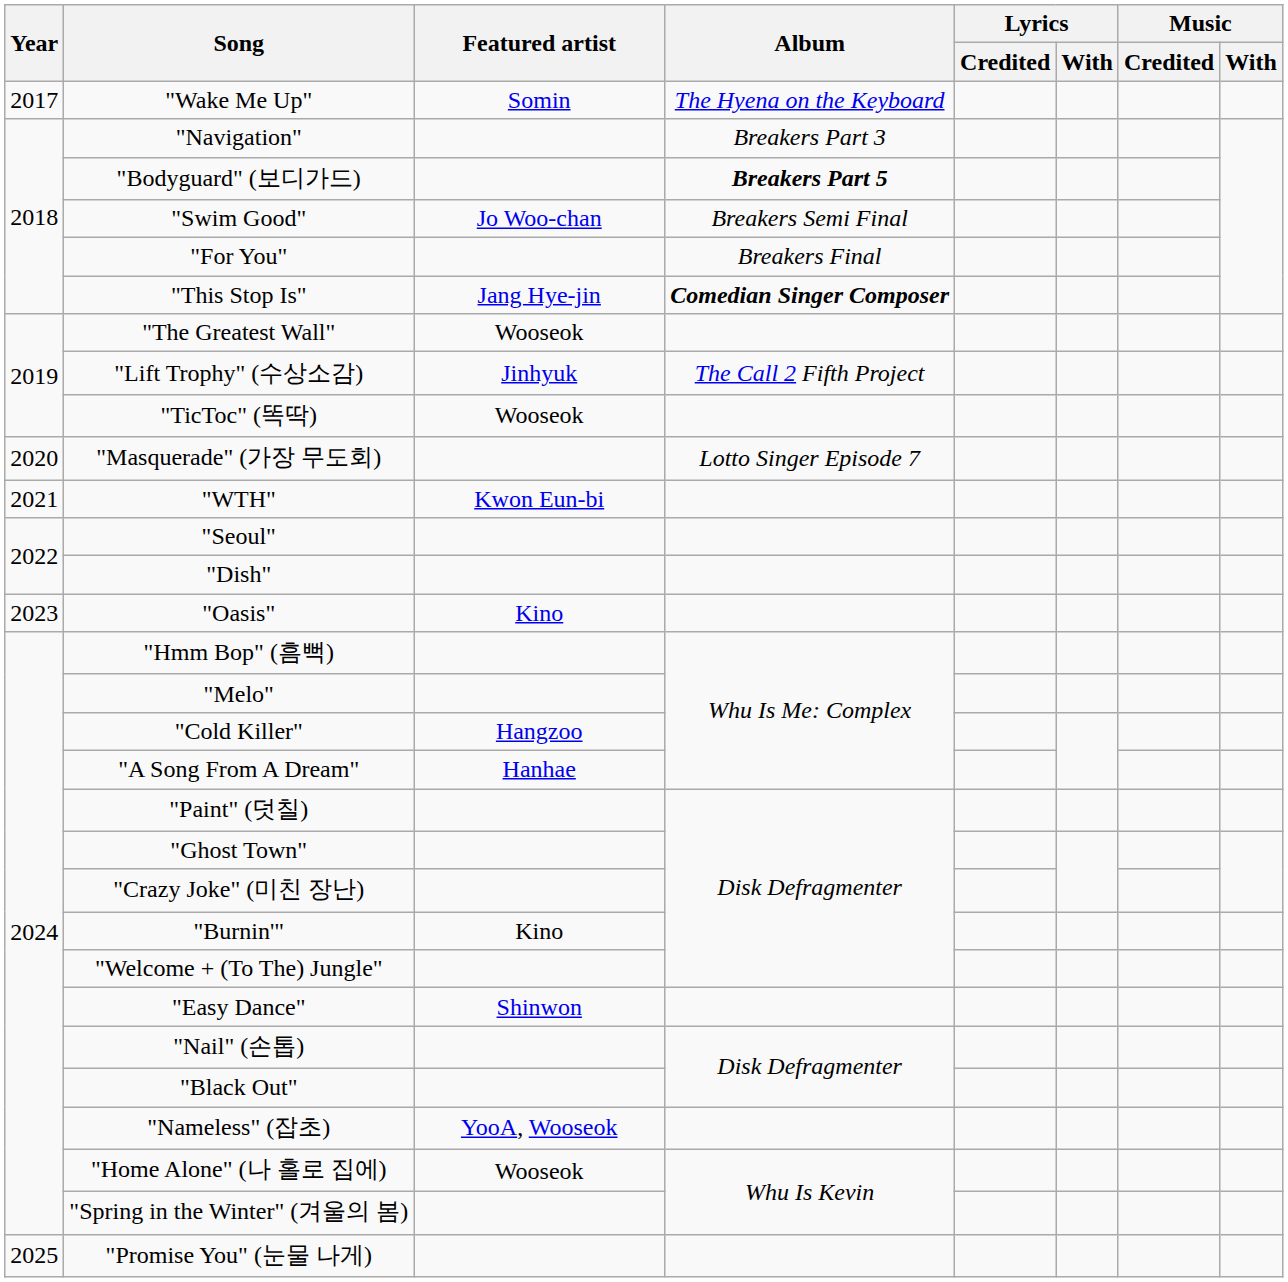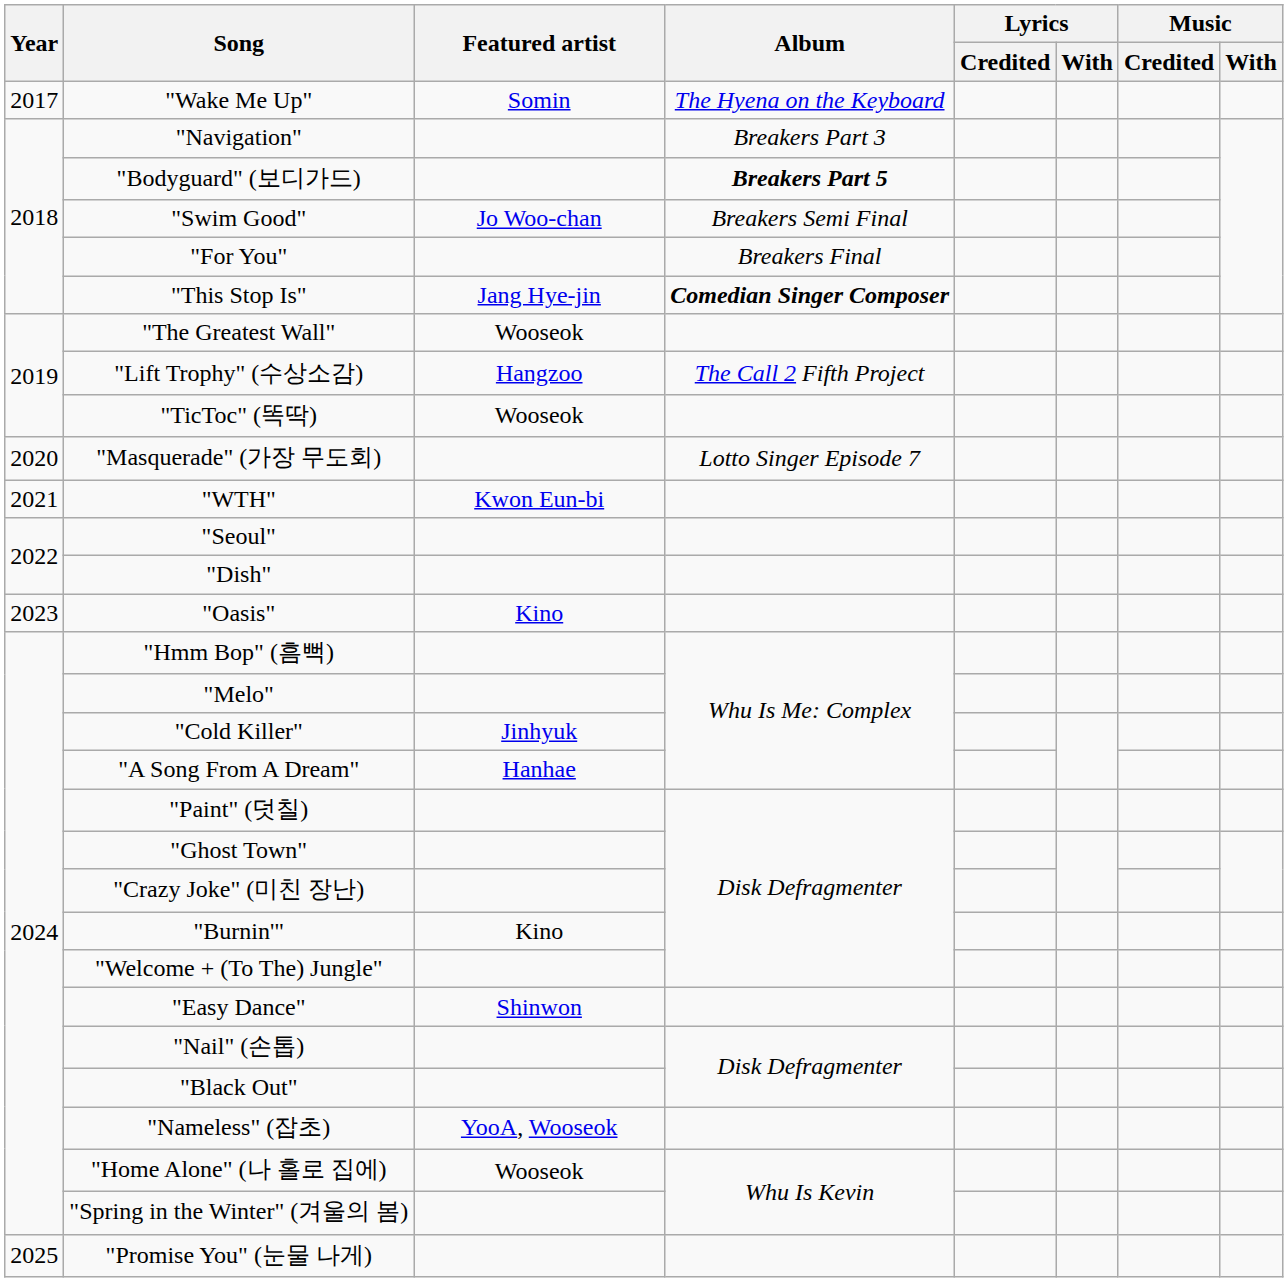 <table class="wikitable" style="text-align:center;">
 <tr>
 <th rowspan="2">Year</th>
 <th rowspan="2">Song</th>
 <th rowspan="2"  style="width:10em;">Featured artist</th>
 <th rowspan="2">Album</th>
 <th colspan="2">Lyrics</th>
 <th colspan="2">Music</th>
 </tr>
 <tr>
 <th>Credited</th>
 <th>With</th>
 <th>Credited</th>
 <th>With</th>
 </tr>
 <tr>
 <td>2017</td>
 <td>"Wake Me Up"</td>
 <td><a href='#'>Somin</a></td>
 <td><em><a href='#'>The Hyena on the Keyboard</a></em></td>
 <td></td>
 <td></td>
 <td></td>
 <td></td>
 </tr>
 <tr>
 <td rowspan="5">2018</td>
 <td>"Navigation"</td>
 <td></td>
 <td><em>Breakers Part 3</em></td>
 <td></td>
 <td></td>
 <td></td>
 <td rowspan="5"></td>
 </tr>
 <tr>
 <td>"Bodyguard" (보디가드)</td>
 <td></td>
 <td><strong><em>Breakers Part 5</em></strong></td>
 <td></td>
 <td></td>
 <td></td>
 </tr>
 <tr>
 <td>"Swim Good"</td>
 <td><a href='#'>Jo Woo-chan</a></td>
 <td><em>Breakers Semi Final</em></td>
 <td></td>
 <td></td>
 <td></td>
 </tr>
 <tr>
 <td>"For You"</td>
 <td></td>
 <td><em>Breakers Final</em></td>
 <td></td>
 <td></td>
 <td></td>
 </tr>
 <tr>
 <td>"This Stop Is"</td>
 <td><a href='#'>Jang Hye-jin</a></td>
 <td><strong><em>Comedian Singer Composer</em></strong></td>
 <td></td>
 <td></td>
 <td></td>
 </tr>
 <tr>
 <td rowspan="3">2019</td>
 <td>"The Greatest Wall"</td>
 <td>Wooseok</td>
 <td></td>
 <td></td>
 <td></td>
 <td></td>
 <td></td>
 </tr>
 <tr>
 <td>"Lift Trophy" (수상소감)</td>
-<td><a href='#'>Jinhyuk</a></td>
+<td><a href='#'>Hangzoo</a></td>
 <td><em><a href='#'>The Call 2</a> Fifth Project</em></td>
 <td></td>
 <td></td>
 <td></td>
 <td></td>
 </tr>
 <tr>
 <td>"TicToc" (똑딱)</td>
 <td>Wooseok</td>
 <td></td>
 <td></td>
 <td></td>
 <td></td>
 <td></td>
 </tr>
 <tr>
 <td>2020</td>
 <td>"Masquerade" (가장 무도회)</td>
 <td></td>
 <td><em>Lotto Singer Episode 7</em></td>
 <td></td>
 <td></td>
 <td></td>
 <td></td>
 </tr>
 <tr>
 <td>2021</td>
 <td>"WTH"</td>
 <td><a href='#'>Kwon Eun-bi</a></td>
 <td></td>
 <td></td>
 <td></td>
 <td></td>
 <td></td>
 </tr>
 <tr>
 <td rowspan="2">2022</td>
 <td>"Seoul"</td>
 <td></td>
 <td></td>
 <td></td>
 <td></td>
 <td></td>
 <td></td>
 </tr>
 <tr>
 <td>"Dish"</td>
 <td></td>
 <td></td>
 <td></td>
 <td></td>
 <td></td>
 <td></td>
 </tr>
 <tr>
 <td>2023</td>
 <td>"Oasis"</td>
 <td><a href='#'>Kino</a></td>
 <td></td>
 <td></td>
 <td></td>
 <td></td>
 <td></td>
 </tr>
 <tr>
 <td rowspan="15">2024</td>
 <td>"Hmm Bop" (흠뻑)</td>
 <td></td>
 <td rowspan="4"><em>Whu Is Me: Complex</em></td>
 <td></td>
 <td></td>
 <td></td>
 <td></td>
 </tr>
 <tr>
 <td>"Melo"</td>
 <td></td>
 <td></td>
 <td></td>
 <td></td>
 <td></td>
 </tr>
 <tr>
 <td>"Cold Killer"</td>
-<td><a href='#'>Hangzoo</a></td>
+<td><a href='#'>Jinhyuk</a></td>
 <td></td>
 <td rowspan="2"></td>
 <td></td>
 <td></td>
 </tr>
 <tr>
 <td>"A Song From A Dream"</td>
 <td><a href='#'>Hanhae</a></td>
 <td></td>
 <td></td>
 <td></td>
 </tr>
 <tr>
 <td>"Paint" (덧칠)</td>
 <td></td>
 <td rowspan="5"><em>Disk Defragmenter</em></td>
 <td></td>
 <td></td>
 <td></td>
 <td></td>
 </tr>
 <tr>
 <td>"Ghost Town"</td>
 <td></td>
 <td></td>
 <td rowspan="2"></td>
 <td></td>
 <td rowspan="2"></td>
 </tr>
 <tr>
 <td>"Crazy Joke" (미친 장난)</td>
 <td></td>
 <td></td>
 <td></td>
 </tr>
 <tr>
 <td>"Burnin'"</td>
 <td>Kino</td>
 <td></td>
 <td></td>
 <td></td>
 <td></td>
 </tr>
 <tr>
 <td>"Welcome + (To The) Jungle"</td>
 <td></td>
 <td></td>
 <td></td>
 <td></td>
 <td></td>
 </tr>
 <tr>
 <td>"Easy Dance"</td>
 <td><a href='#'>Shinwon</a></td>
 <td></td>
 <td></td>
 <td></td>
 <td></td>
 <td></td>
 </tr>
 <tr>
 <td>"Nail" (손톱)</td>
 <td></td>
 <td rowspan="2"><em>Disk Defragmenter</em></td>
 <td></td>
 <td></td>
 <td></td>
 <td></td>
 </tr>
 <tr>
 <td>"Black Out"</td>
 <td></td>
 <td></td>
 <td></td>
 <td></td>
 <td></td>
 </tr>
 <tr>
 <td>"Nameless" (잡초)</td>
 <td><a href='#'>YooA</a>, <a href='#'>Wooseok</a></td>
 <td></td>
 <td></td>
 <td></td>
 <td></td>
 <td></td>
 </tr>
 <tr>
 <td>"Home Alone" (나 홀로 집에)</td>
 <td>Wooseok</td>
 <td rowspan="2"><em>Whu Is Kevin</em></td>
 <td></td>
 <td></td>
 <td></td>
 <td></td>
 </tr>
 <tr>
 <td>"Spring in the Winter" (겨울의 봄)</td>
 <td></td>
 <td></td>
 <td></td>
 <td></td>
 <td></td>
 </tr>
 <tr>
 <td>2025</td>
 <td>"Promise You" (눈물 나게)</td>
 <td></td>
 <td></td>
 <td></td>
 <td></td>
 <td></td>
 <td></td>
 </tr>
 </table>
